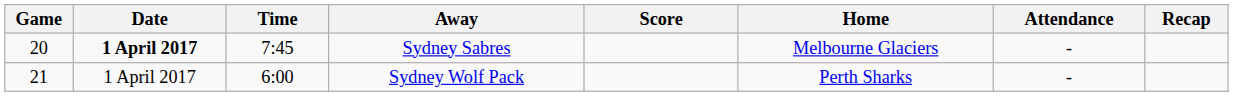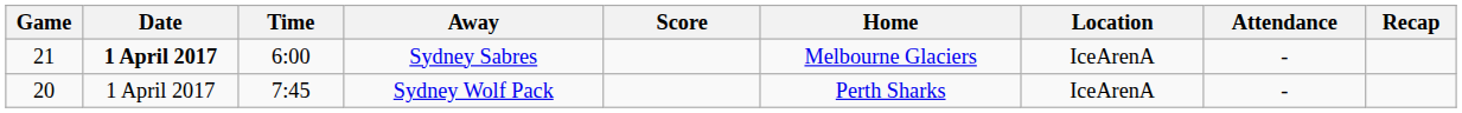 <table class="wikitable" width="85%" style="margin: 1em auto 1em auto">
 <tr>
 <th width="1%">Game</th>
 <th width="6%">Date</th>
 <th width="4%">Time</th>
 <th width="10%">Away</th>
 <th width="6%">Score</th>
 <th width="10%">Home</th>
+<th width="7%">Location</th>
 <th width="4%">Attendance</th>
 <th width="2%">Recap</th>
 </tr>
 <tr align="center">
-<td>20</td>
+<td>21</td>
 <td><strong>1 April 2017</strong></td>
-<td>7:45</td>
+<td>6:00</td>
 <td><a href='#'>Sydney Sabres</a></td>
 <td></td>
 <td><a href='#'>Melbourne Glaciers</a></td>
+<td>IceArenA</td>
 <td>-</td>
 <td></td>
 </tr>
 <tr align="center">
-<td>21</td>
+<td>20</td>
 <td>1 April 2017</td>
-<td>6:00</td>
+<td>7:45</td>
 <td><a href='#'>Sydney Wolf Pack</a></td>
 <td></td>
 <td><a href='#'>Perth Sharks</a></td>
+<td>IceArenA</td>
 <td>-</td>
 <td></td>
 </tr>
 </table>
